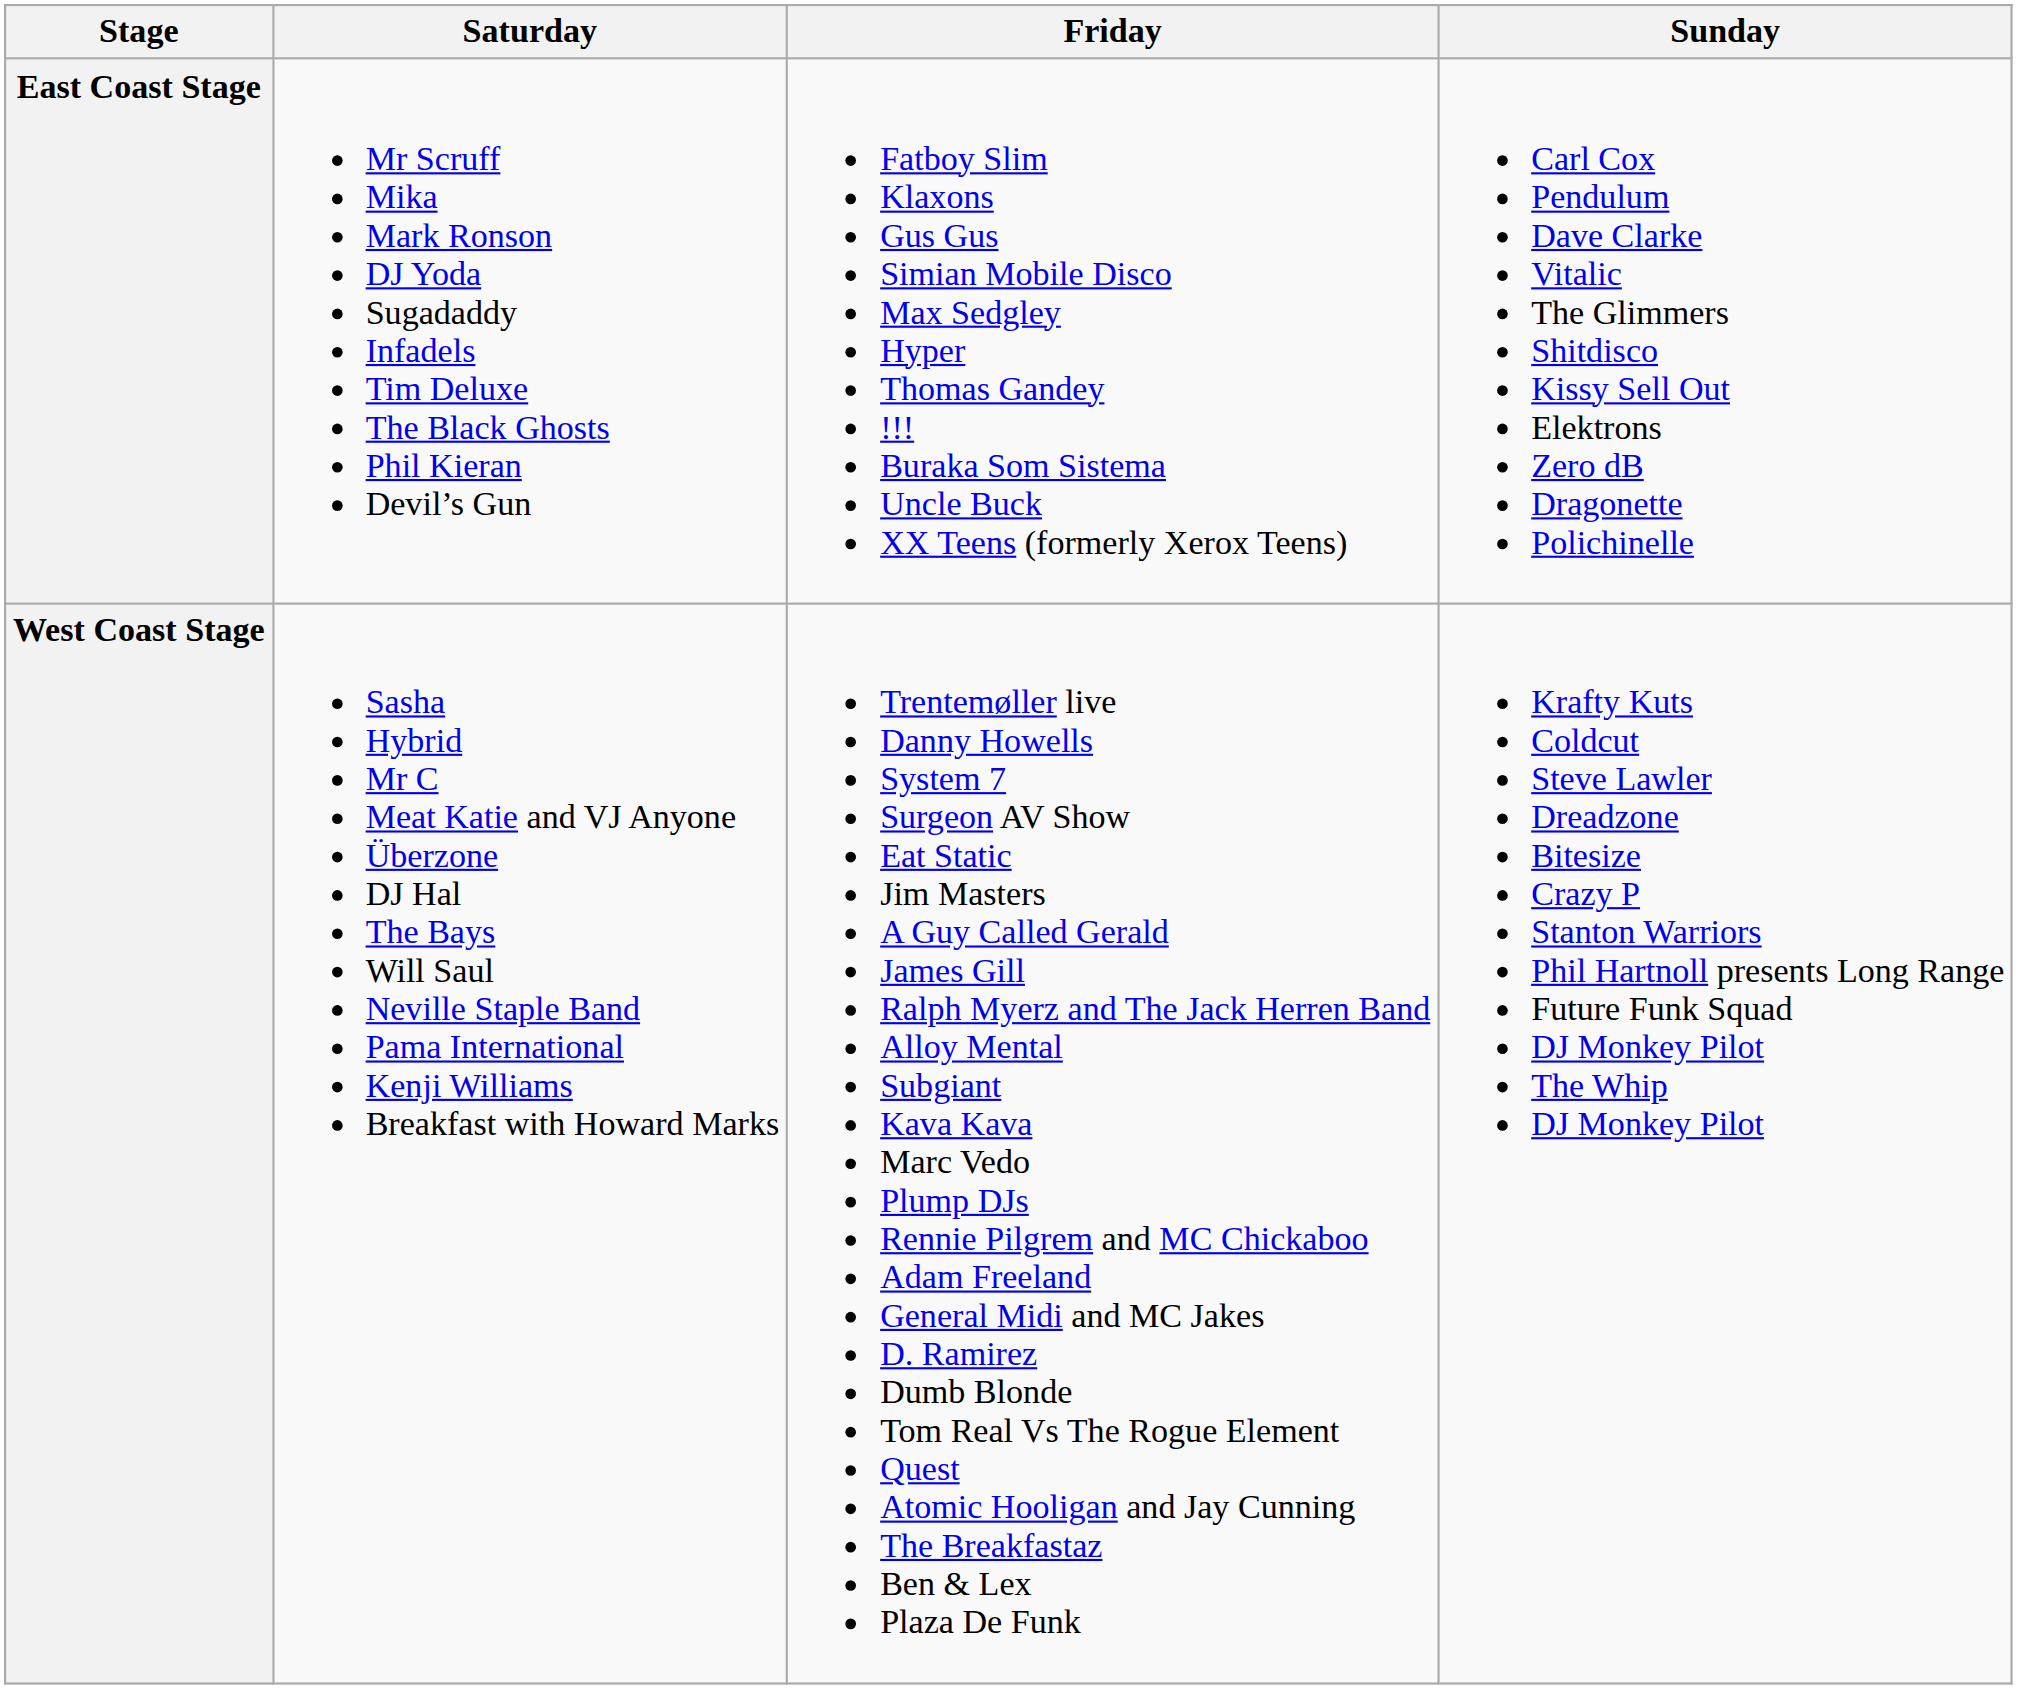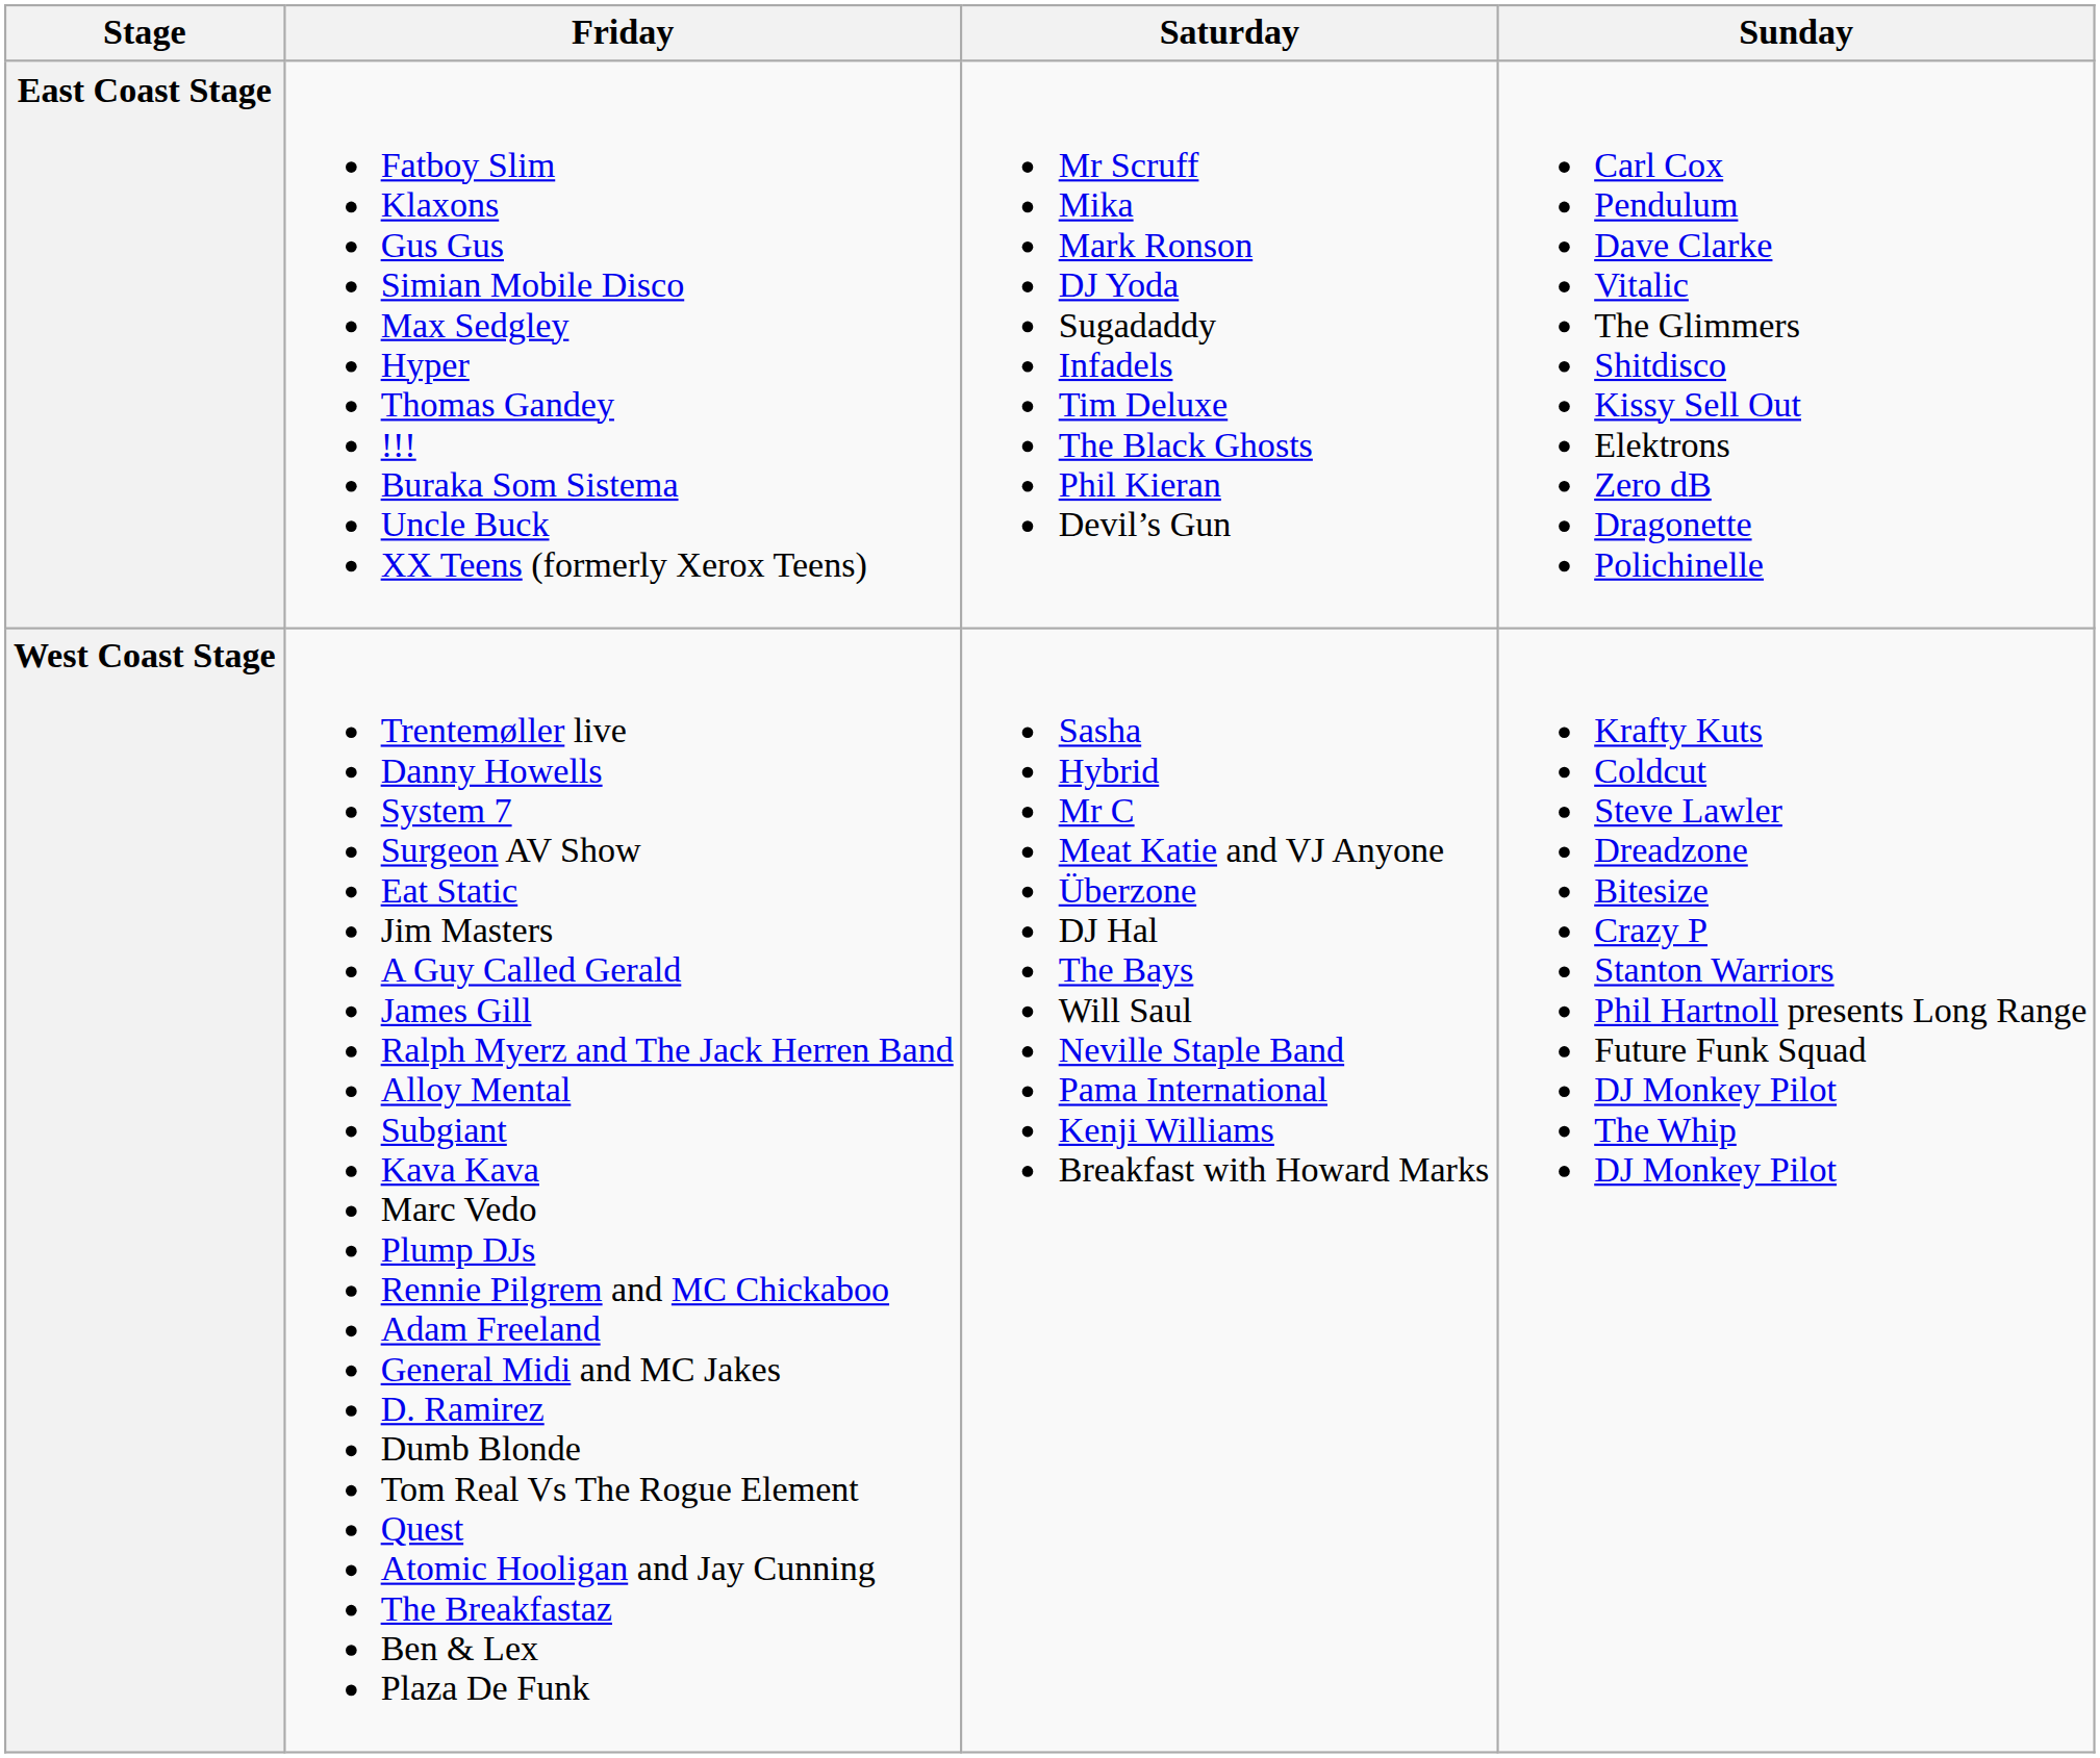 <table class="wikitable">
 <tr>
 <th>Stage</th>
+<th>Friday</th>
 <th>Saturday</th>
-<th>Friday</th>
 <th>Sunday</th>
 </tr>
 <tr valign="top">
 <th>East Coast Stage</th>
+<td><br><ul><li><a href='#'>Fatboy Slim</a></li><li><a href='#'>Klaxons</a></li><li><a href='#'>Gus Gus</a></li><li><a href='#'>Simian Mobile Disco</a></li><li><a href='#'>Max Sedgley</a></li><li><a href='#'>Hyper</a></li><li><a href='#'>Thomas Gandey</a></li><li><a href='#'>!!!</a></li><li><a href='#'>Buraka Som Sistema</a></li><li><a href='#'>Uncle Buck</a></li><li><a href='#'>XX Teens</a> (formerly Xerox Teens)</li></ul></td>
 <td><br><ul><li><a href='#'>Mr Scruff</a></li><li><a href='#'>Mika</a></li><li><a href='#'>Mark Ronson</a></li><li><a href='#'>DJ Yoda</a></li><li>Sugadaddy</li><li><a href='#'>Infadels</a></li><li><a href='#'>Tim Deluxe</a></li><li><a href='#'>The Black Ghosts</a></li><li><a href='#'>Phil Kieran</a></li><li>Devil’s Gun</li></ul></td>
-<td><br><ul><li><a href='#'>Fatboy Slim</a></li><li><a href='#'>Klaxons</a></li><li><a href='#'>Gus Gus</a></li><li><a href='#'>Simian Mobile Disco</a></li><li><a href='#'>Max Sedgley</a></li><li><a href='#'>Hyper</a></li><li><a href='#'>Thomas Gandey</a></li><li><a href='#'>!!!</a></li><li><a href='#'>Buraka Som Sistema</a></li><li><a href='#'>Uncle Buck</a></li><li><a href='#'>XX Teens</a> (formerly Xerox Teens)</li></ul></td>
 <td><br><ul><li><a href='#'>Carl Cox</a></li><li><a href='#'>Pendulum</a></li><li><a href='#'>Dave Clarke</a></li><li><a href='#'>Vitalic</a></li><li>The Glimmers</li><li><a href='#'>Shitdisco</a></li><li><a href='#'>Kissy Sell Out</a></li><li>Elektrons</li><li><a href='#'>Zero dB</a></li><li><a href='#'>Dragonette</a></li><li><a href='#'>Polichinelle</a></li></ul></td>
 </tr>
 <tr valign="top">
 <th>West Coast Stage</th>
+<td><br><ul><li><a href='#'>Trentemøller</a> live</li><li><a href='#'>Danny Howells</a></li><li><a href='#'>System 7</a></li><li><a href='#'>Surgeon</a> AV Show</li><li><a href='#'>Eat Static</a></li><li>Jim Masters</li><li><a href='#'>A Guy Called Gerald</a></li><li><a href='#'>James Gill</a></li><li><a href='#'>Ralph Myerz and The Jack Herren Band</a></li><li><a href='#'>Alloy Mental</a></li><li><a href='#'>Subgiant</a></li><li><a href='#'>Kava Kava</a></li><li>Marc Vedo</li><li><a href='#'>Plump DJs</a></li><li><a href='#'>Rennie Pilgrem</a> and <a href='#'>MC Chickaboo</a></li><li><a href='#'>Adam Freeland</a></li><li><a href='#'>General Midi</a> and MC Jakes</li><li><a href='#'>D. Ramirez</a></li><li>Dumb Blonde</li><li>Tom Real Vs The Rogue Element</li><li><a href='#'>Quest</a></li><li><a href='#'>Atomic Hooligan</a> and Jay Cunning</li><li><a href='#'>The Breakfastaz</a></li><li>Ben & Lex</li><li>Plaza De Funk</li></ul></td>
 <td><br><ul><li><a href='#'>Sasha</a></li><li><a href='#'>Hybrid</a></li><li><a href='#'>Mr C</a></li><li><a href='#'>Meat Katie</a> and VJ Anyone</li><li><a href='#'>Überzone</a></li><li>DJ Hal</li><li><a href='#'>The Bays</a></li><li>Will Saul</li><li><a href='#'>Neville Staple Band</a></li><li><a href='#'>Pama International</a></li><li><a href='#'>Kenji Williams</a></li><li>Breakfast with Howard Marks</li></ul></td>
-<td><br><ul><li><a href='#'>Trentemøller</a> live</li><li><a href='#'>Danny Howells</a></li><li><a href='#'>System 7</a></li><li><a href='#'>Surgeon</a> AV Show</li><li><a href='#'>Eat Static</a></li><li>Jim Masters</li><li><a href='#'>A Guy Called Gerald</a></li><li><a href='#'>James Gill</a></li><li><a href='#'>Ralph Myerz and The Jack Herren Band</a></li><li><a href='#'>Alloy Mental</a></li><li><a href='#'>Subgiant</a></li><li><a href='#'>Kava Kava</a></li><li>Marc Vedo</li><li><a href='#'>Plump DJs</a></li><li><a href='#'>Rennie Pilgrem</a> and <a href='#'>MC Chickaboo</a></li><li><a href='#'>Adam Freeland</a></li><li><a href='#'>General Midi</a> and MC Jakes</li><li><a href='#'>D. Ramirez</a></li><li>Dumb Blonde</li><li>Tom Real Vs The Rogue Element</li><li><a href='#'>Quest</a></li><li><a href='#'>Atomic Hooligan</a> and Jay Cunning</li><li><a href='#'>The Breakfastaz</a></li><li>Ben & Lex</li><li>Plaza De Funk</li></ul></td>
 <td><br><ul><li><a href='#'>Krafty Kuts</a></li><li><a href='#'>Coldcut</a></li><li><a href='#'>Steve Lawler</a></li><li><a href='#'>Dreadzone</a></li><li><a href='#'>Bitesize</a></li><li><a href='#'>Crazy P</a></li><li><a href='#'>Stanton Warriors</a></li><li><a href='#'>Phil Hartnoll</a> presents Long Range</li><li>Future Funk Squad</li><li><a href='#'>DJ Monkey Pilot</a></li><li><a href='#'>The Whip</a></li><li><a href='#'>DJ Monkey Pilot</a></li></ul></td>
 </tr>
 </table>
